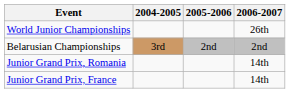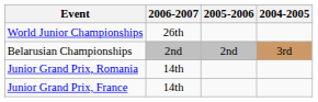 <table class="wikitable">
 <tr>
 <th>Event</th>
+<th>2006-2007</th>
+<th>2005-2006</th>
 <th>2004-2005</th>
-<th>2005-2006</th>
-<th>2006-2007</th>
 </tr>
 <tr>
 <td><a href='#'>World Junior Championships</a></td>
+<td align="center">26th</td>
 <td></td>
 <td></td>
-<td align="center">26th</td>
 </tr>
 <tr>
 <td>Belarusian Championships</td>
+<td align="center"  bgcolor="silver">2nd</td>
+<td align="center" bgcolor="silver">2nd</td>
 <td align="center" bgcolor="#cc9966">3rd</td>
-<td align="center" bgcolor="silver">2nd</td>
-<td align="center"  bgcolor="silver">2nd</td>
 </tr>
 <tr>
 <td><a href='#'>Junior Grand Prix, Romania</a></td>
+<td align="center">14th</td>
 <td></td>
 <td></td>
-<td align="center">14th</td>
 </tr>
 <tr>
 <td><a href='#'>Junior Grand Prix, France</a></td>
+<td align="center">14th</td>
 <td></td>
 <td></td>
-<td align="center">14th</td>
 </tr>
 </table>
